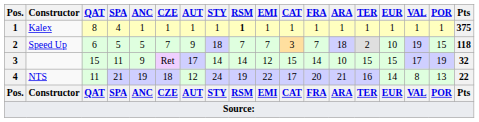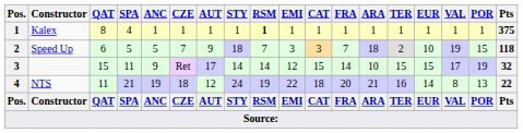 <table class="wikitable" style="font-size:85%; text-align:center;">
 <tr>
 <th>Pos.</th>
 <th>Constructor</th>
 <th><a href='#'>QAT</a><br></th>
 <th><a href='#'>SPA</a><br></th>
 <th><a href='#'>ANC</a><br></th>
 <th><a href='#'>CZE</a><br></th>
 <th><a href='#'>AUT</a><br></th>
 <th><a href='#'>STY</a><br></th>
 <th><a href='#'>RSM</a><br></th>
 <th><a href='#'>EMI</a><br></th>
 <th><a href='#'>CAT</a><br></th>
 <th><a href='#'>FRA</a><br></th>
 <th><a href='#'>ARA</a><br></th>
 <th><a href='#'>TER</a><br></th>
 <th><a href='#'>EUR</a><br></th>
 <th><a href='#'>VAL</a><br></th>
 <th><a href='#'>POR</a><br></th>
 <th>Pts</th>
 </tr>
 <tr>
 <th>1</th>
 <td align=left> <a href='#'>Kalex</a></td>
 <td style="background:#ffffbf;">8</td>
 <td style="background:#ffffbf;">4</td>
 <td style="background:#ffffbf;">1</td>
 <td style="background:#ffffbf;">1</td>
 <td style="background:#ffffbf;">1</td>
 <td style="background:#ffffbf;">1</td>
 <td style="background:#ffffbf;"><strong>1</strong></td>
 <td style="background:#ffffbf;">1</td>
 <td style="background:#ffffbf;">1</td>
 <td style="background:#ffffbf;">1</td>
 <td style="background:#ffffbf;">1</td>
 <td style="background:#ffffbf;">1</td>
 <td style="background:#ffffbf;">1</td>
 <td style="background:#ffffbf;">1</td>
 <td style="background:#ffffbf;">1</td>
 <th>375</th>
 </tr>
 <tr>
 <th>2</th>
 <td align=left> <a href='#'>Speed Up</a></td>
 <td style="background:#dfffdf;">6</td>
 <td style="background:#dfffdf;">5</td>
 <td style="background:#dfffdf;">5</td>
 <td style="background:#dfffdf;">7</td>
 <td style="background:#dfffdf;">9</td>
 <td style="background:#cfcfff;">18</td>
 <td style="background:#dfffdf;">7</td>
-<td style="background:#dfffdf;">7</td>
+<td style="background:#dfffdf;">3</td>
 <td style="background:#ffdf9f;">3</td>
 <td style="background:#dfffdf;">7</td>
 <td style="background:#cfcfff;">18</td>
 <td style="background:#dfdfdf;">2</td>
 <td style="background:#dfffdf;">10</td>
 <td style="background:#cfcfff;">19</td>
 <td style="background:#dfffdf;">15</td>
 <th>118</th>
 </tr>
 <tr>
 <th>3</th>
 <td align=left></td>
 <td style="background:#dfffdf;">15</td>
 <td style="background:#dfffdf;">11</td>
 <td style="background:#dfffdf;">9</td>
 <td style="background:#efcfff;">Ret</td>
 <td style="background:#cfcfff;">17</td>
 <td style="background:#dfffdf;">14</td>
 <td style="background:#dfffdf;">14</td>
 <td style="background:#dfffdf;">12</td>
 <td style="background:#dfffdf;">15</td>
 <td style="background:#dfffdf;">14</td>
 <td style="background:#dfffdf;">10</td>
 <td style="background:#dfffdf;">15</td>
 <td style="background:#dfffdf;">15</td>
 <td style="background:#cfcfff;">17</td>
 <td style="background:#cfcfff;">19</td>
 <th>32</th>
 </tr>
 <tr>
 <th>4</th>
 <td align=left> <a href='#'>NTS</a></td>
 <td style="background:#dfffdf;">11</td>
 <td style="background:#cfcfff;">21</td>
 <td style="background:#cfcfff;">19</td>
 <td style="background:#cfcfff;">18</td>
 <td style="background:#dfffdf;">12</td>
 <td style="background:#cfcfff;">24</td>
 <td style="background:#cfcfff;">19</td>
 <td style="background:#cfcfff;">22</td>
-<td style="background:#cfcfff;">17</td>
+<td style="background:#cfcfff;">18</td>
 <td style="background:#cfcfff;">20</td>
 <td style="background:#cfcfff;">21</td>
 <td style="background:#cfcfff;">16</td>
 <td style="background:#dfffdf;">14</td>
 <td style="background:#dfffdf;">8</td>
 <td style="background:#dfffdf;">13</td>
 <th>22</th>
 </tr>
 <tr>
 <th>Pos.</th>
 <th>Constructor</th>
 <th><a href='#'>QAT</a><br></th>
 <th><a href='#'>SPA</a><br></th>
 <th><a href='#'>ANC</a><br></th>
 <th><a href='#'>CZE</a><br></th>
 <th><a href='#'>AUT</a><br></th>
 <th><a href='#'>STY</a><br></th>
 <th><a href='#'>RSM</a><br></th>
 <th><a href='#'>EMI</a><br></th>
 <th><a href='#'>CAT</a><br></th>
 <th><a href='#'>FRA</a><br></th>
 <th><a href='#'>ARA</a><br></th>
 <th><a href='#'>TER</a><br></th>
 <th><a href='#'>EUR</a><br></th>
 <th><a href='#'>VAL</a><br></th>
 <th><a href='#'>POR</a><br></th>
 <th>Pts</th>
 </tr>
 <tr>
 <td colspan="19" style="background-color:#EAECF0;text-align:center"><strong>Source:</strong></td>
 </tr>
 </table>
